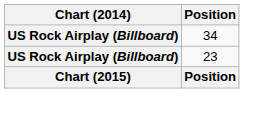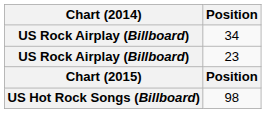 <table class="wikitable plainrowheaders sortable">
 <tr>
 <th>Chart (2014)</th>
 <th>Position</th>
 </tr>
 <tr>
 <th scope="row">US Rock Airplay (<em>Billboard</em>)</th>
 <td style="text-align:center;">34</td>
 </tr>
 <tr>
 <th scope="row">US Rock Airplay (<em>Billboard</em>)</th>
 <td style="text-align:center;">23</td>
 </tr>
 <tr>
 <th>Chart (2015)</th>
 <th>Position</th>
 </tr>
+<tr>
+<th scope="row">US Hot Rock Songs (<em>Billboard</em>)</th>
+<td style="text-align:center;">98</td>
+</tr>
 </table>
